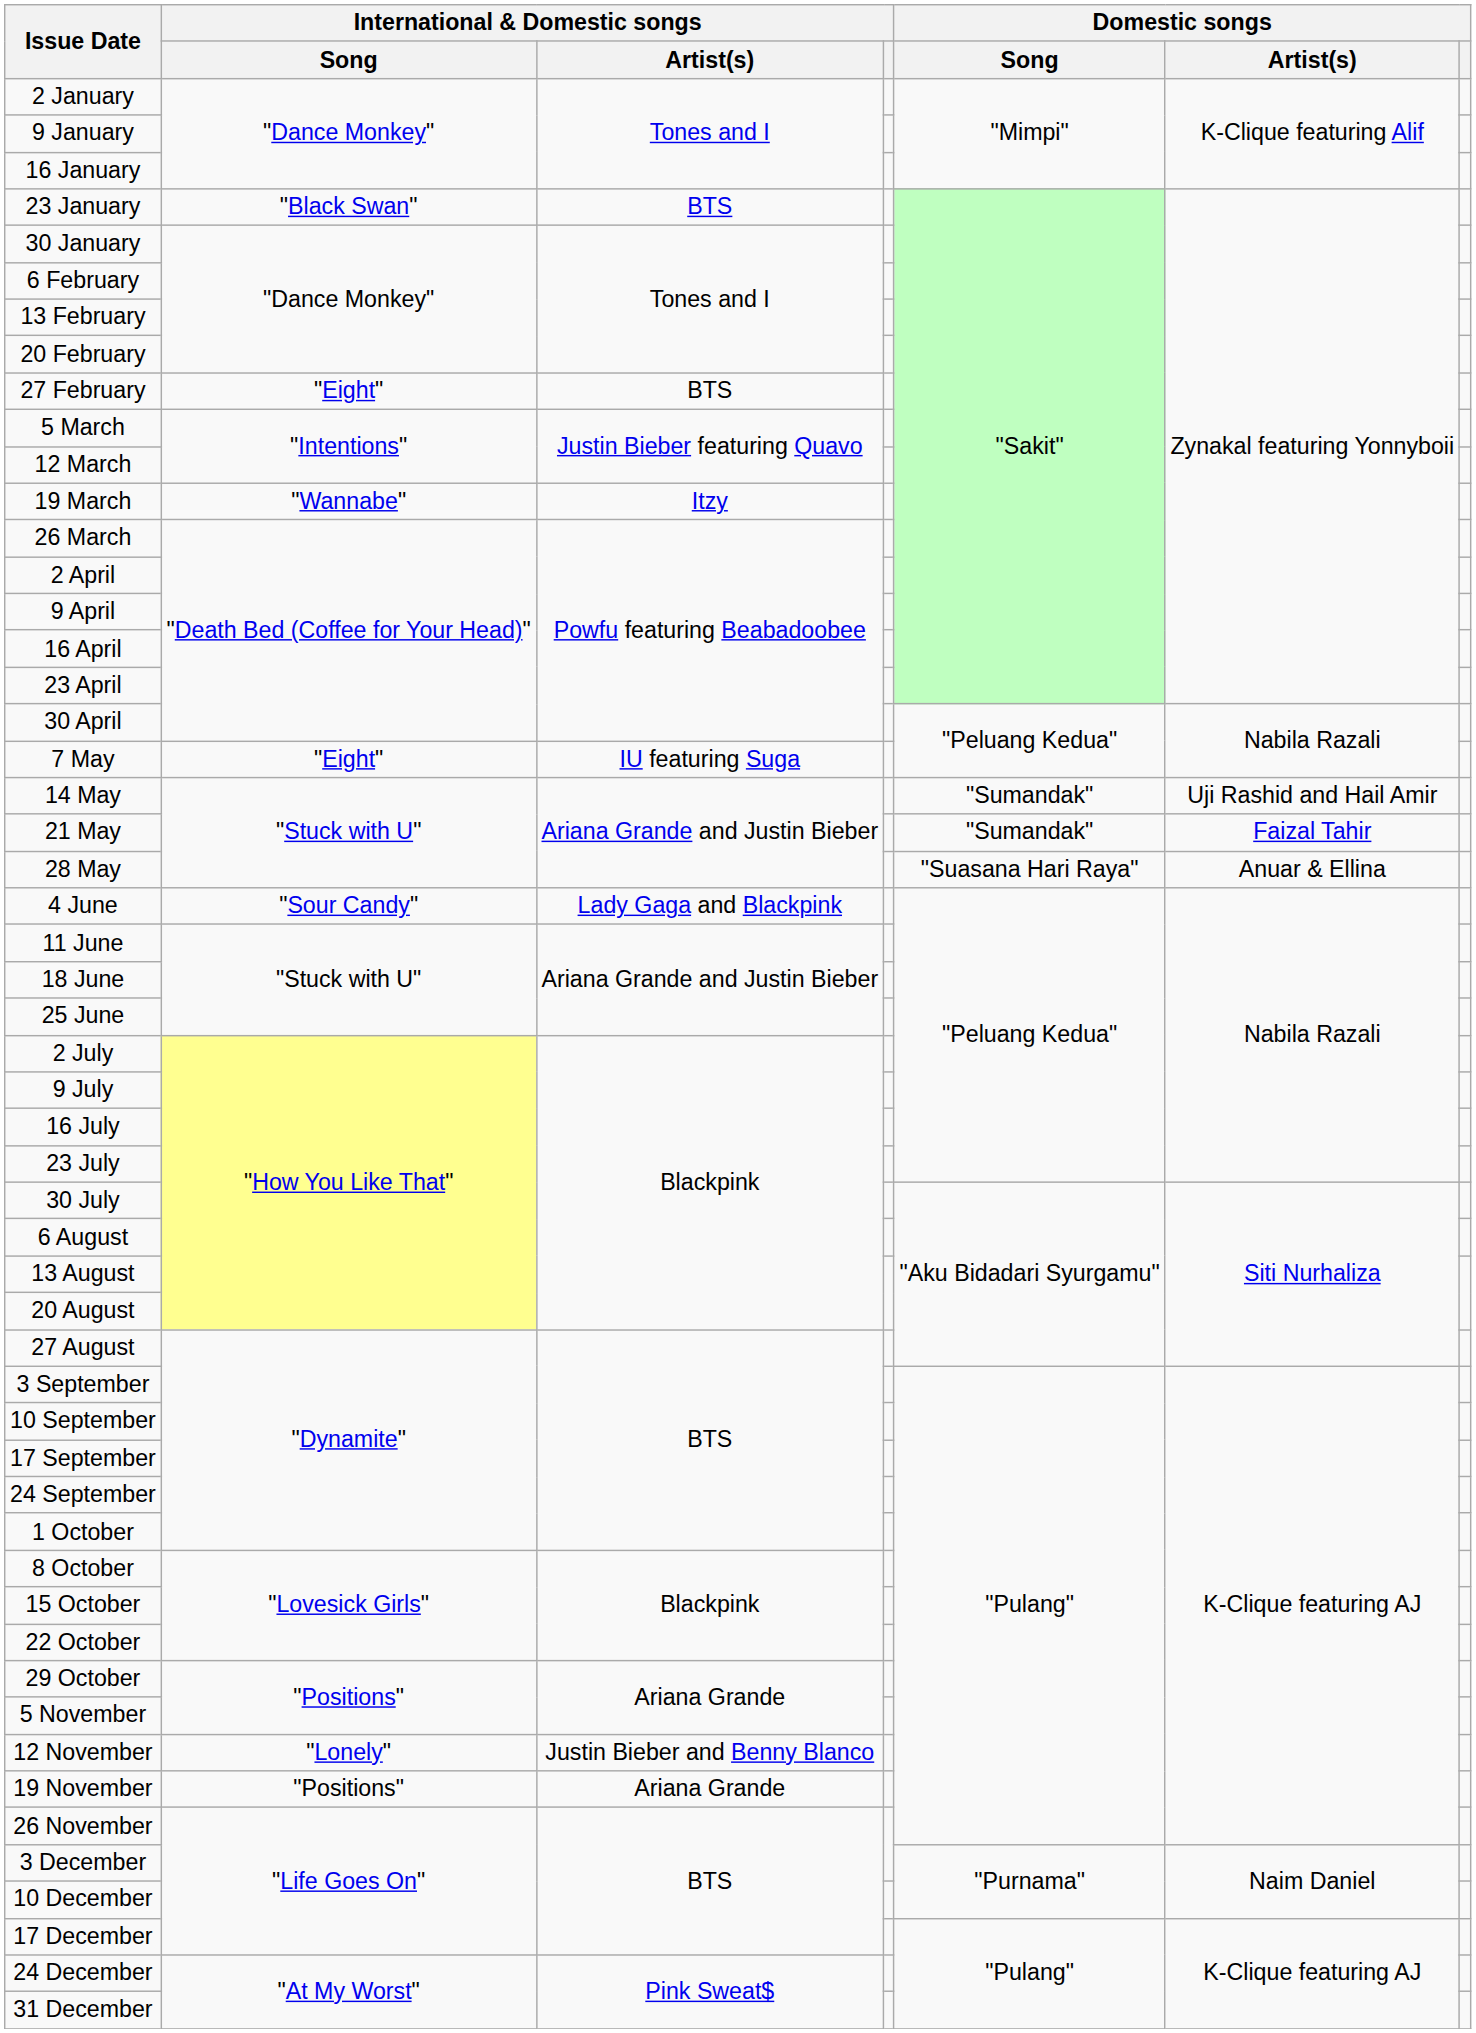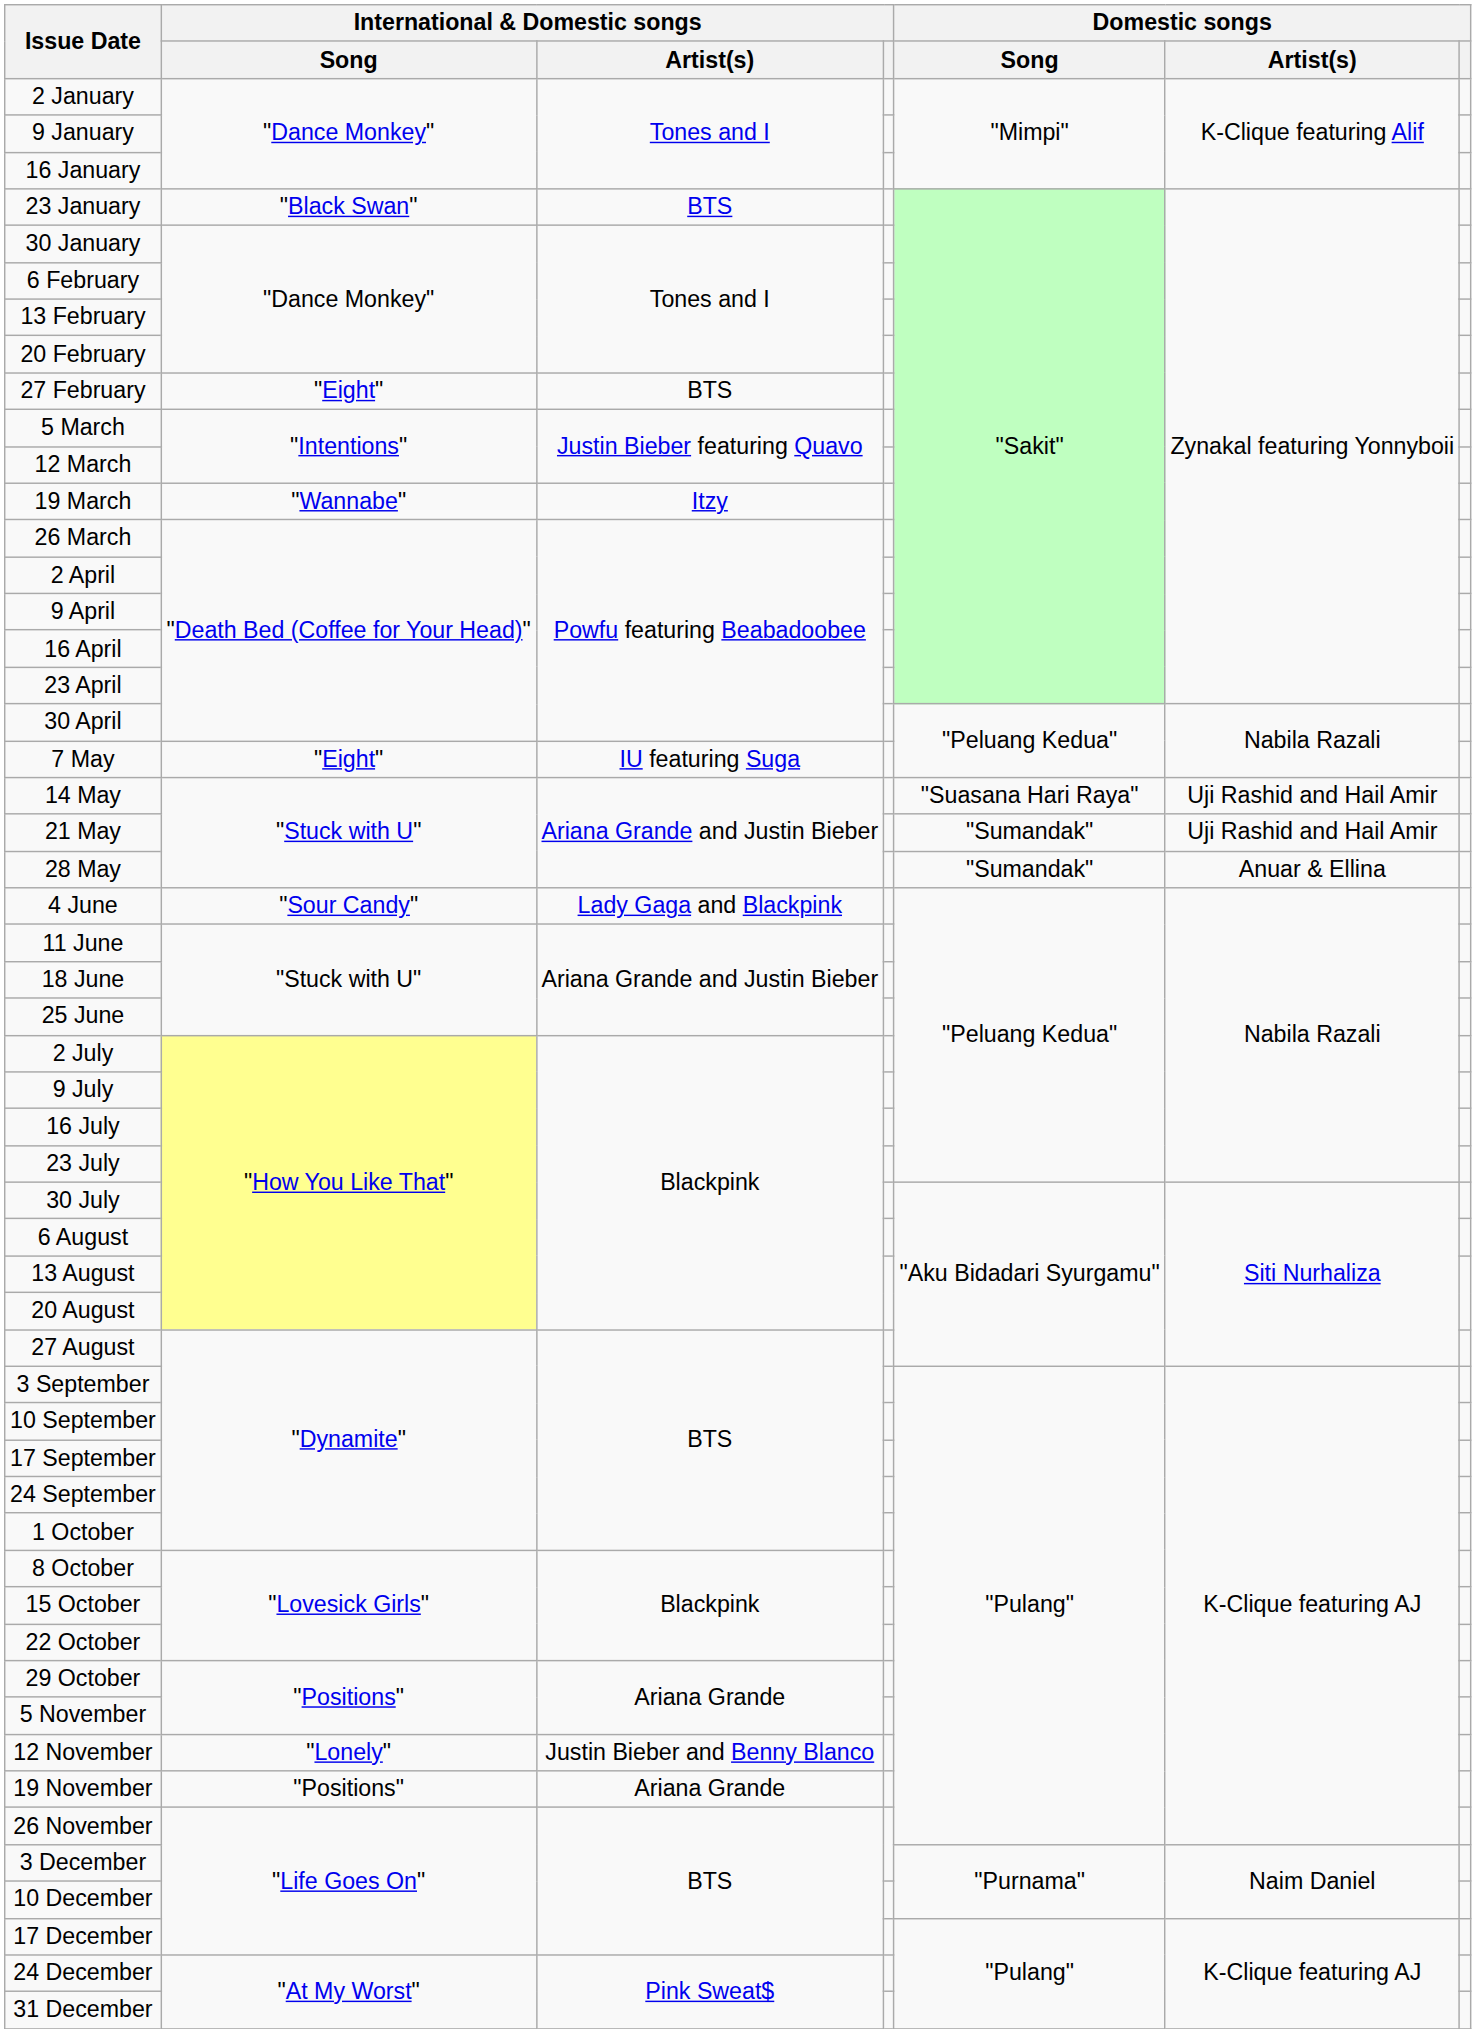 <table class="wikitable" style="text-align: center;">
 <tr>
 <th style="text-align: center;" rowspan=2>Issue Date</th>
 <th style="text-align: center;" colspan=3>International & Domestic songs</th>
 <th style="text-align: center;" colspan=3>Domestic songs</th>
 </tr>
 <tr>
 <th>Song</th>
 <th>Artist(s)</th>
 <th></th>
 <th>Song</th>
 <th>Artist(s)</th>
 <th></th>
 </tr>
 <tr>
 <td>2 January</td>
 <td rowspan=3>"<a href='#'>Dance Monkey</a>"</td>
 <td rowspan=3><a href='#'>Tones and I</a></td>
 <td></td>
 <td rowspan=3>"Mimpi"</td>
 <td rowspan=3>K-Clique featuring <a href='#'>Alif</a></td>
 <td></td>
 </tr>
 <tr>
 <td>9 January</td>
 <td></td>
 <td></td>
 </tr>
 <tr>
 <td>16 January</td>
 <td></td>
 <td></td>
 </tr>
 <tr>
 <td>23 January</td>
 <td>"<a href='#'>Black Swan</a>"</td>
 <td><a href='#'>BTS</a></td>
 <td></td>
 <td bgcolor=#BFFFC0 rowspan=14>"Sakit"</td>
 <td rowspan=14>Zynakal featuring Yonnyboii</td>
 <td></td>
 </tr>
 <tr>
 <td>30 January</td>
 <td rowspan=4>"Dance Monkey"</td>
 <td rowspan=4>Tones and I</td>
 <td></td>
 <td></td>
 </tr>
 <tr>
 <td>6 February</td>
 <td></td>
 <td></td>
 </tr>
 <tr>
 <td>13 February</td>
 <td></td>
 <td></td>
 </tr>
 <tr>
 <td>20 February</td>
 <td></td>
 <td></td>
 </tr>
 <tr>
 <td>27 February</td>
 <td>"<a href='#'>Eight</a>"</td>
 <td>BTS</td>
 <td></td>
 <td></td>
 </tr>
 <tr>
 <td>5 March</td>
 <td rowspan=2>"<a href='#'>Intentions</a>"</td>
 <td rowspan=2><a href='#'>Justin Bieber</a> featuring <a href='#'>Quavo</a></td>
 <td></td>
 <td></td>
 </tr>
 <tr>
 <td>12 March</td>
 <td></td>
 <td></td>
 </tr>
 <tr>
 <td>19 March</td>
 <td>"<a href='#'>Wannabe</a>"</td>
 <td><a href='#'>Itzy</a></td>
 <td></td>
 <td></td>
 </tr>
 <tr>
 <td>26 March</td>
 <td rowspan=6>"<a href='#'>Death Bed (Coffee for Your Head)</a>"</td>
 <td rowspan=6><a href='#'>Powfu</a> featuring <a href='#'>Beabadoobee</a></td>
 <td></td>
 <td></td>
 </tr>
 <tr>
 <td>2 April</td>
 <td></td>
 <td></td>
 </tr>
 <tr>
 <td>9 April</td>
 <td></td>
 <td></td>
 </tr>
 <tr>
 <td>16 April</td>
 <td></td>
 <td></td>
 </tr>
 <tr>
 <td>23 April</td>
 <td></td>
 <td></td>
 </tr>
 <tr>
 <td>30 April</td>
 <td></td>
 <td rowspan=2>"Peluang Kedua"</td>
 <td rowspan=2>Nabila Razali</td>
 <td></td>
 </tr>
 <tr>
 <td>7 May</td>
 <td>"<a href='#'>Eight</a>"</td>
 <td><a href='#'>IU</a> featuring <a href='#'>Suga</a></td>
 <td></td>
 <td></td>
 </tr>
 <tr>
 <td>14 May</td>
 <td rowspan=3>"<a href='#'>Stuck with U</a>"</td>
 <td rowspan=3><a href='#'>Ariana Grande</a> and Justin Bieber</td>
 <td></td>
-<td>"Sumandak"</td>
+<td>"Suasana Hari Raya"</td>
 <td>Uji Rashid and Hail Amir</td>
 <td></td>
 </tr>
 <tr>
 <td>21 May</td>
 <td></td>
 <td>"Sumandak"</td>
-<td><a href='#'>Faizal Tahir</a></td>
+<td>Uji Rashid and Hail Amir</td>
 <td></td>
 </tr>
 <tr>
 <td>28 May</td>
 <td></td>
-<td>"Suasana Hari Raya"</td>
+<td>"Sumandak"</td>
 <td>Anuar & Ellina</td>
 <td></td>
 </tr>
 <tr>
 <td>4 June</td>
 <td>"<a href='#'>Sour Candy</a>"</td>
 <td><a href='#'>Lady Gaga</a> and <a href='#'>Blackpink</a></td>
 <td></td>
 <td rowspan=8>"Peluang Kedua"</td>
 <td rowspan=8>Nabila Razali</td>
 <td></td>
 </tr>
 <tr>
 <td>11 June</td>
 <td rowspan=3>"Stuck with U"</td>
 <td rowspan=3>Ariana Grande and Justin Bieber</td>
 <td></td>
 <td></td>
 </tr>
 <tr>
 <td>18 June</td>
 <td></td>
 <td></td>
 </tr>
 <tr>
 <td>25 June</td>
 <td></td>
 <td></td>
 </tr>
 <tr>
 <td>2 July</td>
 <td bgcolor=#FFFF90 rowspan=8>"<a href='#'>How You Like That</a>"</td>
 <td rowspan=8>Blackpink</td>
 <td></td>
 <td></td>
 </tr>
 <tr>
 <td>9 July</td>
 <td></td>
 <td></td>
 </tr>
 <tr>
 <td>16 July</td>
 <td></td>
 <td></td>
 </tr>
 <tr>
 <td>23 July</td>
 <td></td>
 <td></td>
 </tr>
 <tr>
 <td>30 July</td>
 <td></td>
 <td rowspan=5>"Aku Bidadari Syurgamu"</td>
 <td rowspan=5><a href='#'>Siti Nurhaliza</a></td>
 <td></td>
 </tr>
 <tr>
 <td>6 August</td>
 <td></td>
 <td></td>
 </tr>
 <tr>
 <td>13 August</td>
 <td rowspan=2></td>
 <td rowspan=2></td>
 </tr>
 <tr>
 <td>20 August</td>
 </tr>
 <tr>
 <td>27 August</td>
 <td rowspan=6>"<a href='#'>Dynamite</a>"</td>
 <td rowspan=6>BTS</td>
 <td></td>
 <td></td>
 </tr>
 <tr>
 <td>3 September</td>
 <td></td>
 <td rowspan=13>"Pulang"</td>
 <td rowspan=13>K-Clique featuring AJ</td>
 <td></td>
 </tr>
 <tr>
 <td>10 September</td>
 <td></td>
 <td></td>
 </tr>
 <tr>
 <td>17 September</td>
 <td></td>
 <td></td>
 </tr>
 <tr>
 <td>24 September</td>
 <td></td>
 <td></td>
 </tr>
 <tr>
 <td>1 October</td>
 <td></td>
 <td></td>
 </tr>
 <tr>
 <td>8 October</td>
 <td rowspan=3>"<a href='#'>Lovesick Girls</a>"</td>
 <td rowspan=3>Blackpink</td>
 <td></td>
 <td></td>
 </tr>
 <tr>
 <td>15 October</td>
 <td></td>
 <td></td>
 </tr>
 <tr>
 <td>22 October</td>
 <td></td>
 <td></td>
 </tr>
 <tr>
 <td>29 October</td>
 <td rowspan=2>"<a href='#'>Positions</a>"</td>
 <td rowspan=2>Ariana Grande</td>
 <td></td>
 <td></td>
 </tr>
 <tr>
 <td>5 November</td>
 <td></td>
 <td></td>
 </tr>
 <tr>
 <td>12 November</td>
 <td>"<a href='#'>Lonely</a>"</td>
 <td>Justin Bieber and <a href='#'>Benny Blanco</a></td>
 <td></td>
 <td></td>
 </tr>
 <tr>
 <td>19 November</td>
 <td>"Positions"</td>
 <td>Ariana Grande</td>
 <td></td>
 <td></td>
 </tr>
 <tr>
 <td>26 November</td>
 <td rowspan=4>"<a href='#'>Life Goes On</a>"</td>
 <td rowspan=4>BTS</td>
 <td rowspan=2></td>
 <td></td>
 </tr>
 <tr>
 <td>3 December</td>
 <td rowspan=2>"Purnama"</td>
 <td rowspan=2>Naim Daniel</td>
 <td></td>
 </tr>
 <tr>
 <td>10 December</td>
 <td></td>
 <td></td>
 </tr>
 <tr>
 <td>17 December</td>
 <td></td>
 <td rowspan=3>"Pulang"</td>
 <td rowspan=3>K-Clique featuring AJ</td>
 <td></td>
 </tr>
 <tr>
 <td>24 December</td>
 <td rowspan=2>"<a href='#'>At My Worst</a>"</td>
 <td rowspan=2><a href='#'>Pink Sweat$</a></td>
 <td></td>
 <td></td>
 </tr>
 <tr>
 <td>31 December</td>
 <td></td>
 <td></td>
 </tr>
 </table>
